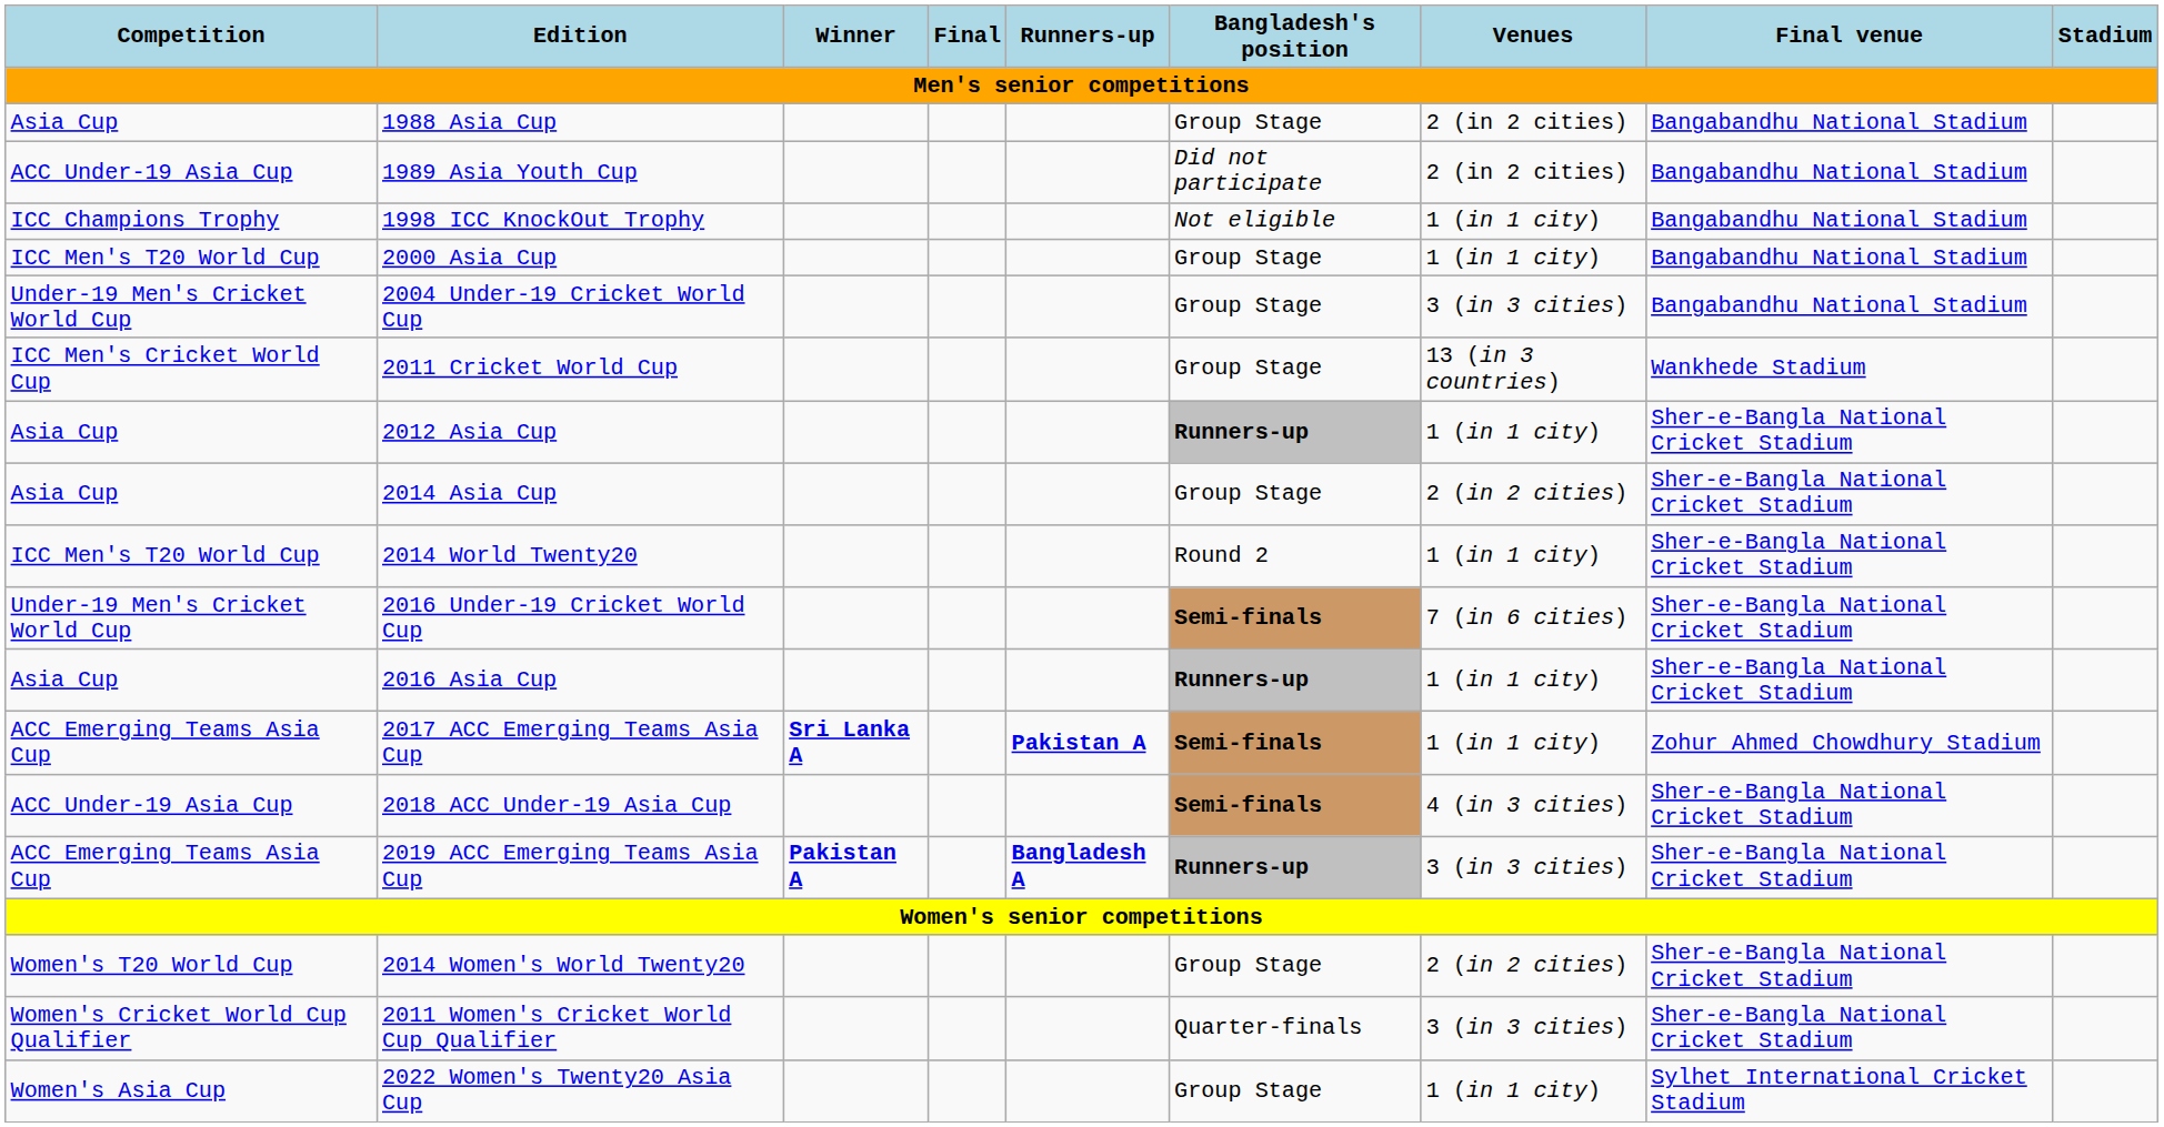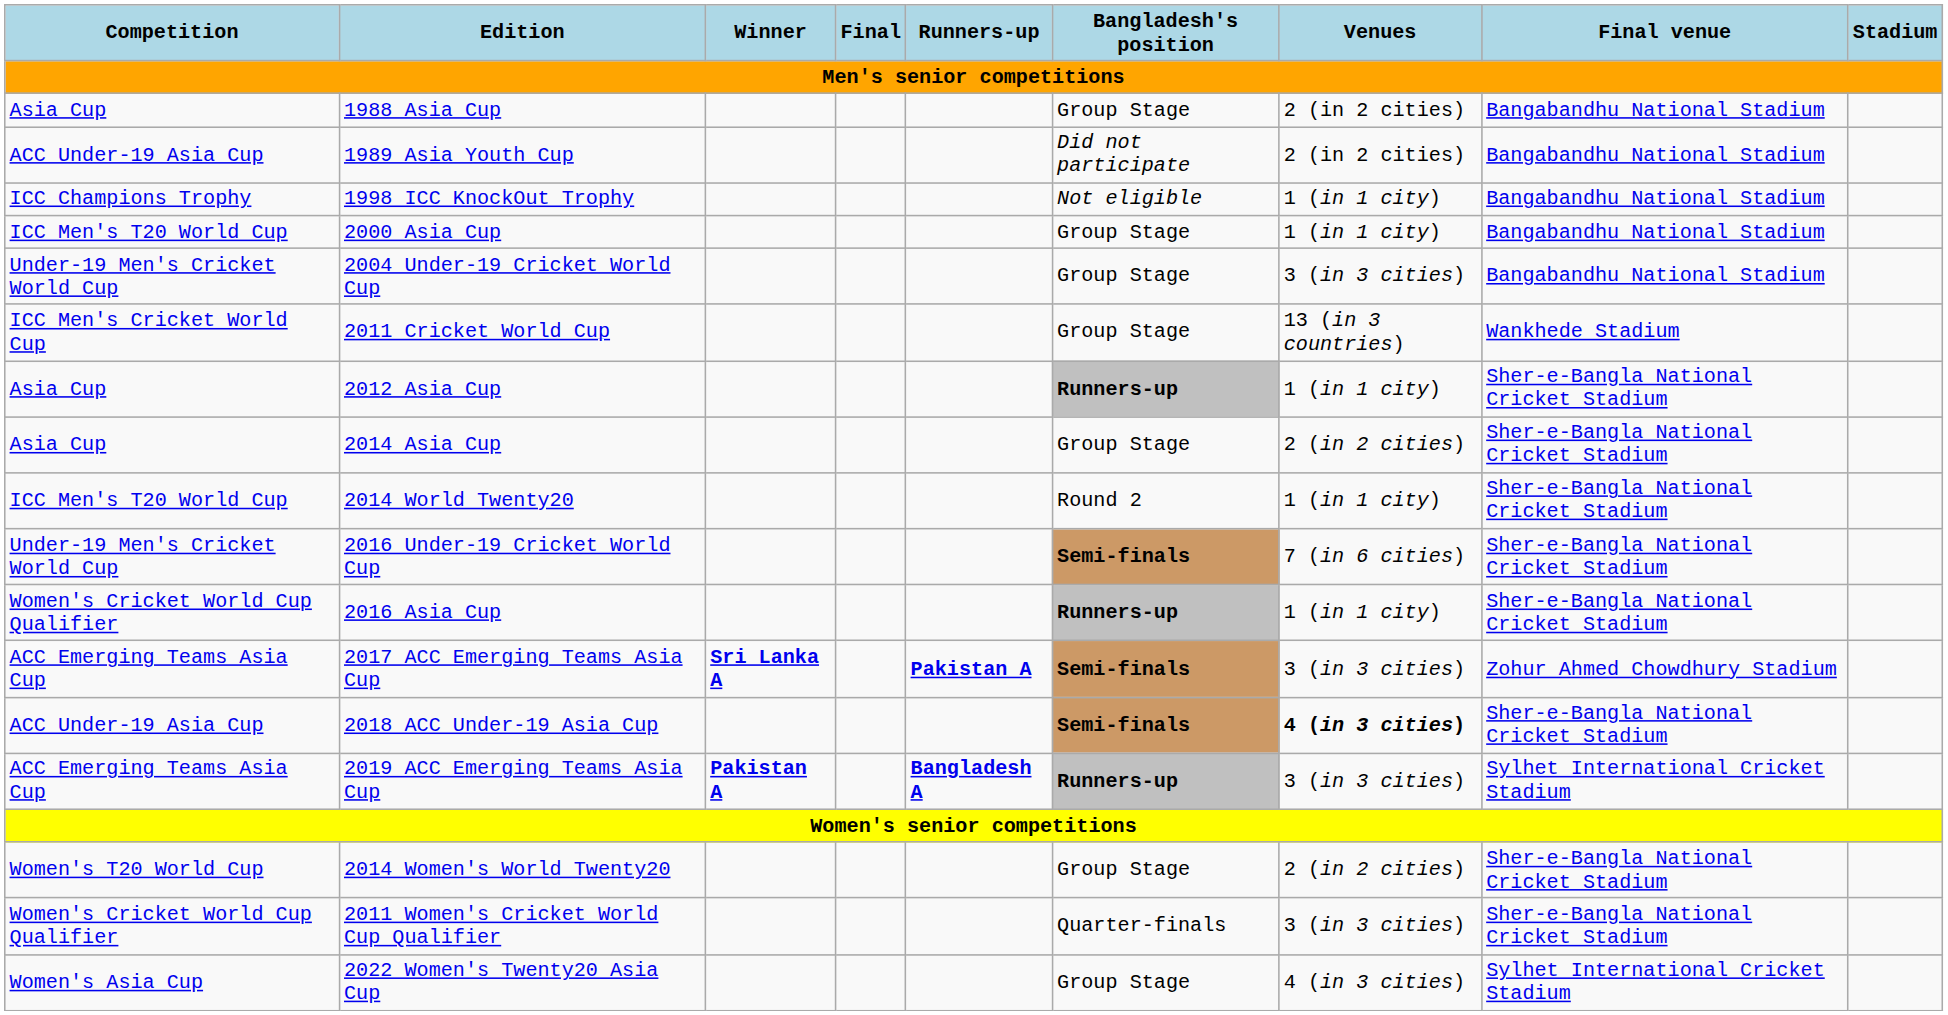 <table class="wikitable">
 <tr style="text-align:center; background:lightblue;">
 <td><strong>Competition</strong></td>
 <td><strong>Edition</strong></td>
 <td><strong>Winner</strong></td>
 <td><strong>Final</strong></td>
 <td><strong>Runners-up</strong></td>
 <td><strong>Bangladesh's position</strong></td>
 <td><strong>Venues</strong></td>
 <td><strong>Final venue</strong></td>
 <td><strong>Stadium</strong></td>
 </tr>
 <tr>
 <td colspan="10"  style="text-align:center; background:orange;"><strong>Men's senior competitions</strong></td>
 </tr>
 <tr>
 <td><a href='#'>Asia Cup</a></td>
 <td><a href='#'>1988 Asia Cup</a></td>
 <td><strong></strong></td>
 <td></td>
 <td></td>
 <td>Group Stage</td>
 <td>2 (in 2 cities)</td>
 <td><a href='#'>Bangabandhu National Stadium</a></td>
 <td></td>
 </tr>
 <tr>
 <td><a href='#'>ACC Under-19 Asia Cup</a></td>
 <td><a href='#'>1989 Asia Youth Cup</a></td>
 <td><strong></strong></td>
 <td></td>
 <td></td>
 <td><em>Did not participate</em></td>
 <td>2 (in 2 cities)</td>
 <td><a href='#'>Bangabandhu National Stadium</a></td>
 <td></td>
 </tr>
 <tr>
 <td><a href='#'>ICC Champions Trophy</a></td>
 <td><a href='#'>1998 ICC KnockOut Trophy</a></td>
 <td><strong></strong></td>
 <td></td>
 <td></td>
 <td><em>Not eligible</em></td>
 <td>1 (<em>in 1 city</em>)</td>
 <td><a href='#'>Bangabandhu National Stadium</a></td>
 <td></td>
 </tr>
 <tr>
 <td><a href='#'>ICC Men's T20 World Cup</a></td>
 <td><a href='#'>2000 Asia Cup</a></td>
 <td><strong></strong></td>
 <td></td>
 <td></td>
 <td>Group Stage</td>
 <td>1 (<em>in 1 city</em>)</td>
 <td><a href='#'>Bangabandhu National Stadium</a></td>
 <td></td>
 </tr>
 <tr>
 <td><a href='#'>Under-19 Men's Cricket World Cup</a></td>
 <td><a href='#'>2004 Under-19 Cricket World Cup</a></td>
 <td><strong></strong></td>
 <td></td>
 <td></td>
 <td>Group Stage</td>
 <td>3 (<em>in 3 cities</em>)</td>
 <td><a href='#'>Bangabandhu National Stadium</a></td>
 <td></td>
 </tr>
 <tr>
 <td><a href='#'>ICC Men's Cricket World Cup</a></td>
 <td><a href='#'>2011 Cricket World Cup</a></td>
 <td><strong></strong></td>
 <td></td>
 <td></td>
 <td>Group Stage</td>
 <td>13 (<em>in 3 countries</em>)</td>
 <td><a href='#'>Wankhede Stadium</a></td>
 <td></td>
 </tr>
 <tr>
 <td><a href='#'>Asia Cup</a></td>
 <td><a href='#'>2012 Asia Cup</a></td>
 <td><strong></strong></td>
 <td></td>
 <td></td>
 <td style="background:silver;"><strong>Runners-up</strong></td>
 <td>1 (<em>in 1 city</em>)</td>
 <td><a href='#'>Sher-e-Bangla National Cricket Stadium</a></td>
 <td></td>
 </tr>
 <tr>
 <td><a href='#'>Asia Cup</a></td>
 <td><a href='#'>2014 Asia Cup</a></td>
 <td><strong></strong></td>
 <td></td>
 <td></td>
 <td>Group Stage</td>
 <td>2 (<em>in 2 cities</em>)</td>
 <td><a href='#'>Sher-e-Bangla National Cricket Stadium</a></td>
 <td></td>
 </tr>
 <tr>
 <td><a href='#'>ICC Men's T20 World Cup</a></td>
 <td><a href='#'>2014 World Twenty20</a></td>
 <td><strong></strong></td>
 <td></td>
 <td></td>
 <td>Round 2</td>
 <td>1 (<em>in 1 city</em>)</td>
 <td><a href='#'>Sher-e-Bangla National Cricket Stadium</a></td>
 <td></td>
 </tr>
 <tr>
 <td><a href='#'>Under-19 Men's Cricket World Cup</a></td>
 <td><a href='#'>2016 Under-19 Cricket World Cup</a></td>
 <td><strong></strong></td>
 <td></td>
 <td></td>
 <td style="background:#cc9966;"><strong>Semi-finals</strong></td>
 <td>7 (<em>in 6 cities</em>)</td>
 <td><a href='#'>Sher-e-Bangla National Cricket Stadium</a></td>
 <td></td>
 </tr>
 <tr>
-<td><a href='#'>Asia Cup</a></td>
+<td><a href='#'>Women's Cricket World Cup Qualifier</a></td>
 <td><a href='#'>2016 Asia Cup</a></td>
 <td><strong></strong></td>
 <td></td>
 <td></td>
 <td style="background:silver;"><strong>Runners-up</strong></td>
 <td>1 (<em>in 1 city</em>)</td>
 <td><a href='#'>Sher-e-Bangla National Cricket Stadium</a></td>
 <td></td>
 </tr>
 <tr>
 <td><a href='#'>ACC Emerging Teams Asia Cup</a></td>
 <td><a href='#'>2017 ACC Emerging Teams Asia Cup</a></td>
 <td><strong> <a href='#'>Sri Lanka A</a></strong></td>
 <td></td>
 <td><strong> <a href='#'>Pakistan A</a></strong></td>
 <td style="background:#cc9966;"><strong>Semi-finals</strong></td>
-<td>1 (<em>in 1 city</em>)</td>
+<td>3 (<em>in 3 cities</em>)</td>
 <td><a href='#'>Zohur Ahmed Chowdhury Stadium</a></td>
 <td></td>
 </tr>
 <tr>
 <td><a href='#'>ACC Under-19 Asia Cup</a></td>
 <td><a href='#'>2018 ACC Under-19 Asia Cup</a></td>
 <td><strong></strong></td>
 <td></td>
 <td></td>
 <td style="background:#cc9966;"><strong>Semi-finals</strong></td>
-<td>4 (<em>in 3 cities</em>)</td>
+<td><strong>4 (<em>in 3 cities</em>)</strong></td>
 <td><a href='#'>Sher-e-Bangla National Cricket Stadium</a></td>
 <td></td>
 </tr>
 <tr>
 <td><a href='#'>ACC Emerging Teams Asia Cup</a></td>
 <td><a href='#'>2019 ACC Emerging Teams Asia Cup</a></td>
 <td><strong> <a href='#'>Pakistan A</a></strong></td>
 <td></td>
 <td><strong> <a href='#'>Bangladesh A</a></strong></td>
 <td style="background:silver;"><strong>Runners-up</strong></td>
 <td>3 (<em>in 3 cities</em>)</td>
-<td><a href='#'>Sher-e-Bangla National Cricket Stadium</a></td>
+<td><a href='#'>Sylhet International Cricket Stadium</a></td>
 <td></td>
 </tr>
 <tr>
 <td colspan="10"  style="text-align:center; background:yellow;"><strong>Women's senior competitions</strong></td>
 </tr>
 <tr>
 <td><a href='#'>Women's T20 World Cup</a></td>
 <td><a href='#'>2014 Women's World Twenty20</a></td>
 <td><strong></strong></td>
 <td></td>
 <td></td>
 <td>Group Stage</td>
 <td>2 (<em>in 2 cities</em>)</td>
 <td><a href='#'>Sher-e-Bangla National Cricket Stadium</a></td>
 <td></td>
 </tr>
 <tr>
 <td><a href='#'>Women's Cricket World Cup Qualifier</a></td>
 <td><a href='#'>2011 Women's Cricket World Cup Qualifier</a></td>
 <td><strong></strong></td>
 <td></td>
 <td></td>
 <td>Quarter-finals</td>
 <td>3 (<em>in 3 cities</em>)</td>
 <td><a href='#'>Sher-e-Bangla National Cricket Stadium</a></td>
 <td></td>
 </tr>
 <tr>
 <td><a href='#'>Women's Asia Cup</a></td>
 <td><a href='#'>2022 Women's Twenty20 Asia Cup</a></td>
 <td><strong></strong></td>
 <td></td>
 <td></td>
 <td>Group Stage</td>
-<td>1 (<em>in 1 city</em>)</td>
+<td>4 (<em>in 3 cities</em>)</td>
 <td><a href='#'>Sylhet International Cricket Stadium</a></td>
 <td></td>
 </tr>
 </table>
